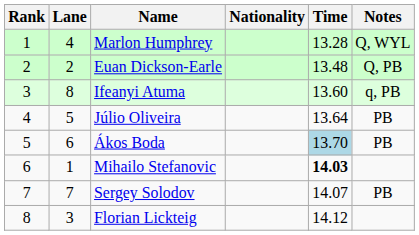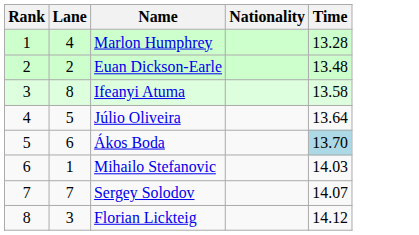 <table class="wikitable sortable" style="text-align:center">
 <tr>
 <th>Rank</th>
 <th>Lane</th>
 <th>Name</th>
 <th>Nationality</th>
 <th>Time</th>
-<th>Notes</th>
 </tr>
 <tr bgcolor=ccffcc>
 <td>1</td>
 <td>4</td>
 <td align=left><a href='#'>Marlon Humphrey</a></td>
 <td align=left></td>
 <td>13.28</td>
-<td>Q, WYL</td>
 </tr>
 <tr bgcolor=ccffcc>
 <td>2</td>
 <td>2</td>
 <td align=left><a href='#'>Euan Dickson-Earle</a></td>
 <td align=left></td>
 <td>13.48</td>
-<td>Q, PB</td>
 </tr>
 <tr bgcolor=ddffdd>
 <td>3</td>
 <td>8</td>
 <td align=left><a href='#'>Ifeanyi Atuma</a></td>
 <td align=left></td>
-<td>13.60</td>
-<td>q, PB</td>
+<td>13.58</td>
 </tr>
 <tr>
 <td>4</td>
 <td>5</td>
 <td align=left><a href='#'>Júlio Oliveira</a></td>
 <td align=left></td>
 <td>13.64</td>
-<td>PB</td>
 </tr>
 <tr>
 <td>5</td>
 <td>6</td>
 <td align=left><a href='#'>Ákos Boda</a></td>
 <td align=left></td>
 <td style="background: lightblue;">13.70</td>
-<td>PB</td>
 </tr>
 <tr>
 <td>6</td>
 <td>1</td>
 <td align=left><a href='#'>Mihailo Stefanovic</a></td>
 <td align=left></td>
-<td><strong>14.03</strong></td>
-<td></td>
+<td>14.03</td>
 </tr>
 <tr>
 <td>7</td>
 <td>7</td>
 <td align=left><a href='#'>Sergey Solodov</a></td>
 <td align=left></td>
 <td>14.07</td>
-<td>PB</td>
 </tr>
 <tr>
 <td>8</td>
 <td>3</td>
 <td align=left><a href='#'>Florian Lickteig</a></td>
 <td align=left></td>
 <td>14.12</td>
-<td></td>
 </tr>
 </table>
